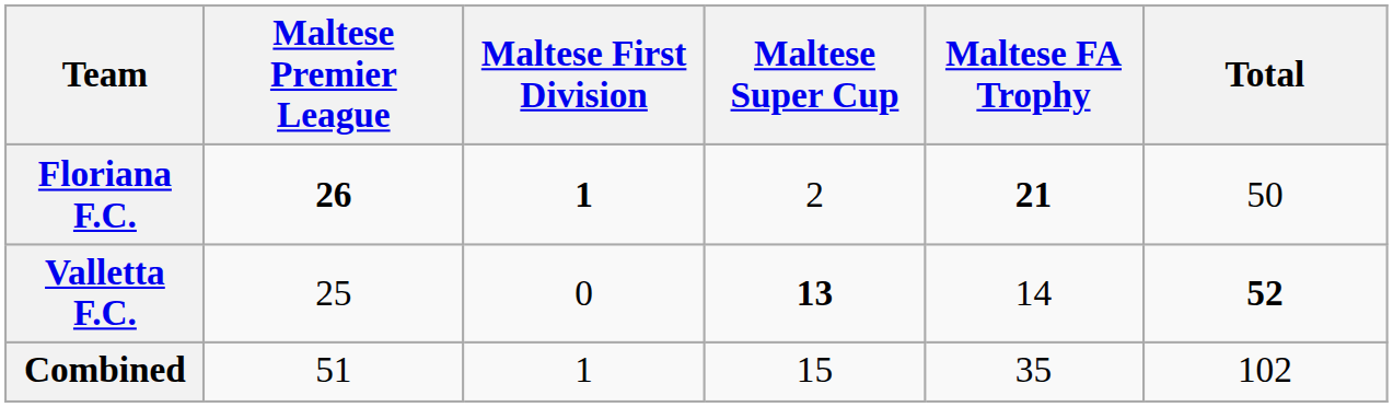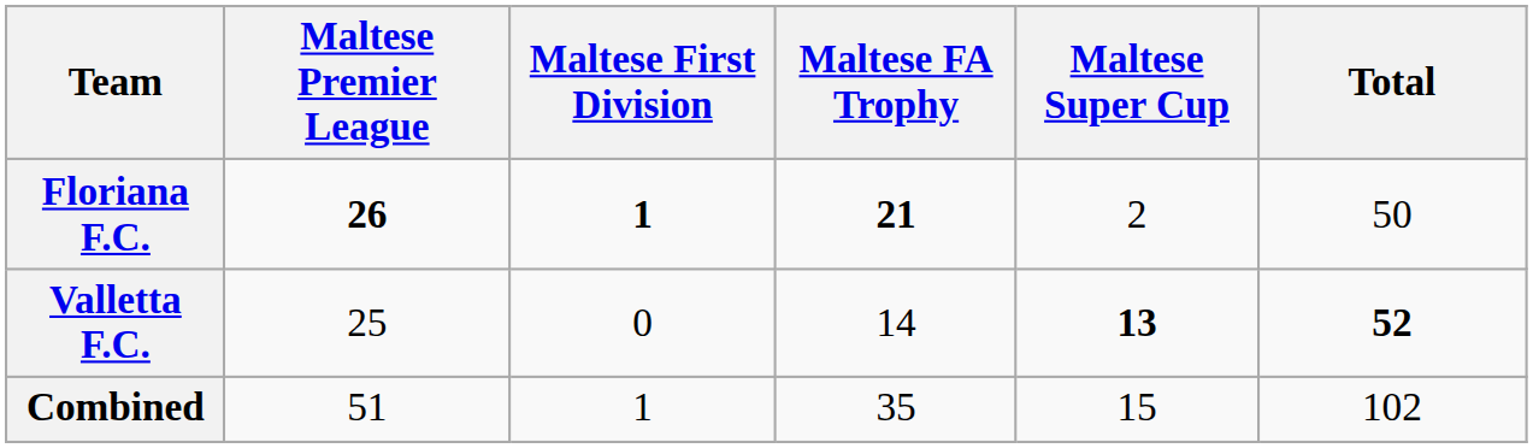 <table class="wikitable" style="text-align:center">
 <tr>
 <th>Team</th>
 <th><a href='#'>Maltese Premier League</a></th>
 <th><a href='#'>Maltese First Division</a></th>
+<th><a href='#'>Maltese FA Trophy</a></th>
 <th><a href='#'>Maltese Super Cup</a></th>
-<th><a href='#'>Maltese FA Trophy</a></th>
 <th width=100>Total</th>
 </tr>
 <tr>
 <th><a href='#'>Floriana F.C.</a></th>
 <td><strong>26</strong> </td>
 <td><strong>1</strong></td>
+<td><strong>21</strong></td>
 <td>2</td>
-<td><strong>21</strong></td>
 <td>50</td>
 </tr>
 <tr>
 <th><a href='#'>Valletta F.C.</a></th>
 <td>25 </td>
 <td>0</td>
+<td>14</td>
 <td><strong>13</strong></td>
-<td>14</td>
 <td><strong>52</strong></td>
 </tr>
 <tr>
 <th>Combined</th>
 <td>51</td>
 <td>1</td>
+<td>35</td>
 <td>15</td>
-<td>35</td>
 <td>102</td>
 </tr>
 </table>
